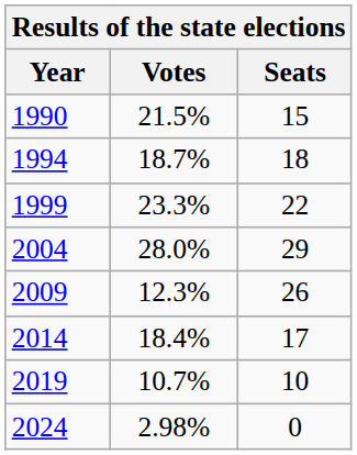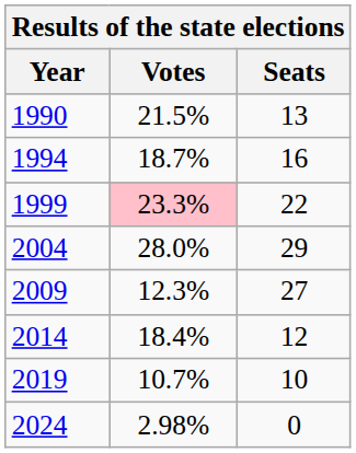 <table class="wikitable">
 <tr>
 <th colspan="3"><strong>Results of the state elections</strong></th>
 </tr>
 <tr class="hintergrundfarbe8">
 <th>Year</th>
 <th>Votes</th>
 <th>Seats</th>
 </tr>
 <tr>
 <td><a href='#'>1990</a></td>
 <td style="text-align:center">21.5%</td>
-<td style="text-align:center">15</td>
+<td style="text-align:center">13</td>
 </tr>
 <tr>
 <td><a href='#'>1994</a></td>
 <td style="text-align:center">18.7%</td>
-<td style="text-align:center">18</td>
+<td style="text-align:center">16</td>
 </tr>
 <tr>
 <td><a href='#'>1999</a></td>
-<td style="text-align:center">23.3%</td>
+<td style="background: pink; text-align:center">23.3%</td>
 <td style="text-align:center">22</td>
 </tr>
 <tr>
 <td><a href='#'>2004</a></td>
 <td style="text-align:center">28.0%</td>
 <td style="text-align:center">29</td>
 </tr>
 <tr>
 <td><a href='#'>2009</a></td>
 <td style="text-align:center">12.3%</td>
-<td style="text-align:center">26</td>
+<td style="text-align:center">27</td>
 </tr>
 <tr>
 <td><a href='#'>2014</a></td>
 <td style="text-align:center">18.4%</td>
-<td style="text-align:center">17</td>
+<td style="text-align:center">12</td>
 </tr>
 <tr>
 <td><a href='#'>2019</a></td>
 <td style="text-align:center">10.7%</td>
 <td style="text-align:center">10</td>
 </tr>
 <tr>
 <td><a href='#'>2024</a></td>
 <td style="text-align:center">2.98%</td>
 <td style="text-align:center">0</td>
 </tr>
 </table>
